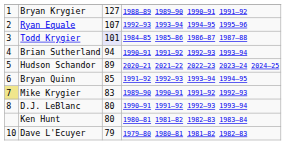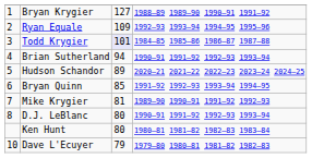 <table class="wikitable">
 <tr>
 </tr>
 <tr>
 <td>1</td>
 <td>Bryan Krygier</td>
 <td>127</td>
 <td style="font-size:80%;"><a href='#'>1988–89</a> <a href='#'>1989–90</a> <a href='#'>1990–91</a> <a href='#'>1991–92</a></td>
 </tr>
 <tr>
 <td>2</td>
 <td><a href='#'>Ryan Equale</a></td>
-<td>107</td>
+<td>109</td>
 <td style="font-size:80%;"><a href='#'>1992–93</a> <a href='#'>1993–94</a> <a href='#'>1994–95</a> <a href='#'>1995–96</a></td>
 </tr>
 <tr>
 <td>3</td>
 <td><a href='#'>Todd Krygier</a></td>
 <td style="background: lavender;">101</td>
 <td style="font-size:80%;"><a href='#'>1984–85</a> <a href='#'>1985–86</a> <a href='#'>1986–87</a> <a href='#'>1987–88</a></td>
 </tr>
 <tr>
 <td>4</td>
 <td>Brian Sutherland</td>
 <td>94</td>
 <td style="font-size:80%;"><a href='#'>1990–91</a> <a href='#'>1991–92</a> <a href='#'>1992–93</a> <a href='#'>1993–94</a></td>
 </tr>
 <tr>
 <td>5</td>
 <td>Hudson Schandor</td>
 <td>89</td>
 <td style="font-size:80%;"><a href='#'>2020–21</a> <a href='#'>2021–22</a> <a href='#'>2022–23</a> <a href='#'>2023–24</a> <a href='#'>2024–25</a></td>
 </tr>
 <tr>
 <td>6</td>
 <td>Bryan Quinn</td>
 <td>85</td>
 <td style="font-size:80%;"><a href='#'>1991–92</a> <a href='#'>1992–93</a> <a href='#'>1993–94</a> <a href='#'>1994–95</a></td>
 </tr>
 <tr>
-<td style="background: khaki;">7</td>
+<td>7</td>
 <td>Mike Krygier</td>
-<td>83</td>
+<td>81</td>
 <td style="font-size:80%;"><a href='#'>1989–90</a> <a href='#'>1990–91</a> <a href='#'>1991–92</a> <a href='#'>1992–93</a></td>
 </tr>
 <tr>
 <td>8</td>
 <td>D.J. LeBlanc</td>
 <td>80</td>
 <td style="font-size:80%;"><a href='#'>1990–91</a> <a href='#'>1991–92</a> <a href='#'>1992–93</a> <a href='#'>1993–94</a></td>
 </tr>
 <tr>
 <td></td>
 <td>Ken Hunt</td>
 <td>80</td>
 <td style="font-size:80%;"><a href='#'>1980–81</a> <a href='#'>1981–82</a> <a href='#'>1982–83</a> <a href='#'>1983–84</a></td>
 </tr>
 <tr>
 <td>10</td>
 <td>Dave L'Ecuyer</td>
 <td>79</td>
 <td style="font-size:80%;"><a href='#'>1979–80</a> <a href='#'>1980–81</a> <a href='#'>1981–82</a> <a href='#'>1982–83</a></td>
 </tr>
 </table>
